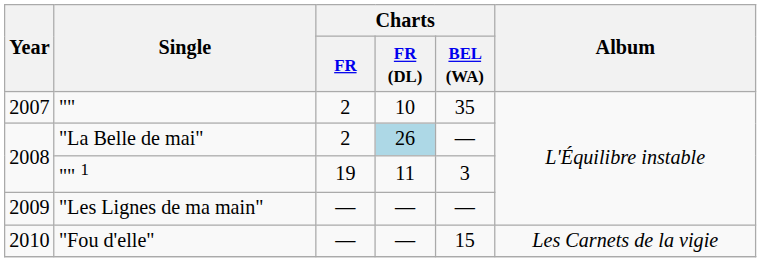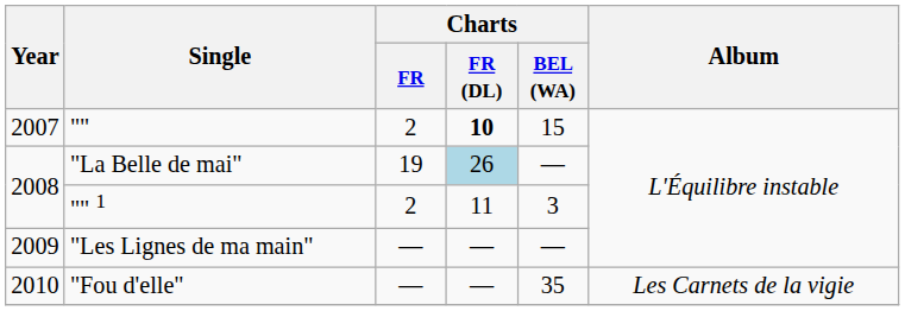 <table class="wikitable">
 <tr>
 <th align="center" rowspan="2">Year</th>
 <th align="center" rowspan="2" width="200">Single</th>
 <th align="center" colspan="3">Charts</th>
 <th align="center" rowspan="2" width="200">Album</th>
 </tr>
 <tr>
 <th width="40"><small><a href='#'>FR</a></small></th>
 <th width="40"><small><a href='#'>FR</a> (DL)</small></th>
 <th width="40"><small><a href='#'>BEL</a> (WA)</small></th>
 </tr>
 <tr>
 <td align="center" rowspan="1">2007</td>
 <td>""</td>
 <td align="center">2</td>
-<td align="center">10</td>
-<td align="center">35</td>
+<td align="center"><strong>10</strong></td>
+<td align="center">15</td>
 <td align="center" rowspan="4"><em>L'Équilibre instable</em></td>
 </tr>
 <tr>
 <td align="center" rowspan="2">2008</td>
 <td>"La Belle de mai"</td>
-<td align="center">2</td>
+<td align="center">19</td>
 <td align="center" style="background: lightblue;">26</td>
 <td align="center">—</td>
 </tr>
 <tr>
 <td>"" <sup>1</sup></td>
-<td align="center">19</td>
+<td align="center">2</td>
 <td align="center">11</td>
 <td align="center">3</td>
 </tr>
 <tr>
 <td align="center" rowspan="1">2009</td>
 <td>"Les Lignes de ma main"</td>
 <td align="center">—</td>
 <td align="center">—</td>
 <td align="center">—</td>
 </tr>
 <tr>
 <td align="center" rowspan="1">2010</td>
 <td>"Fou d'elle"</td>
 <td align="center">—</td>
 <td align="center">—</td>
-<td align="center">15</td>
+<td align="center">35</td>
 <td align="center" rowspan="1"><em>Les Carnets de la vigie</em></td>
 </tr>
 <tr>
 </tr>
 </table>
